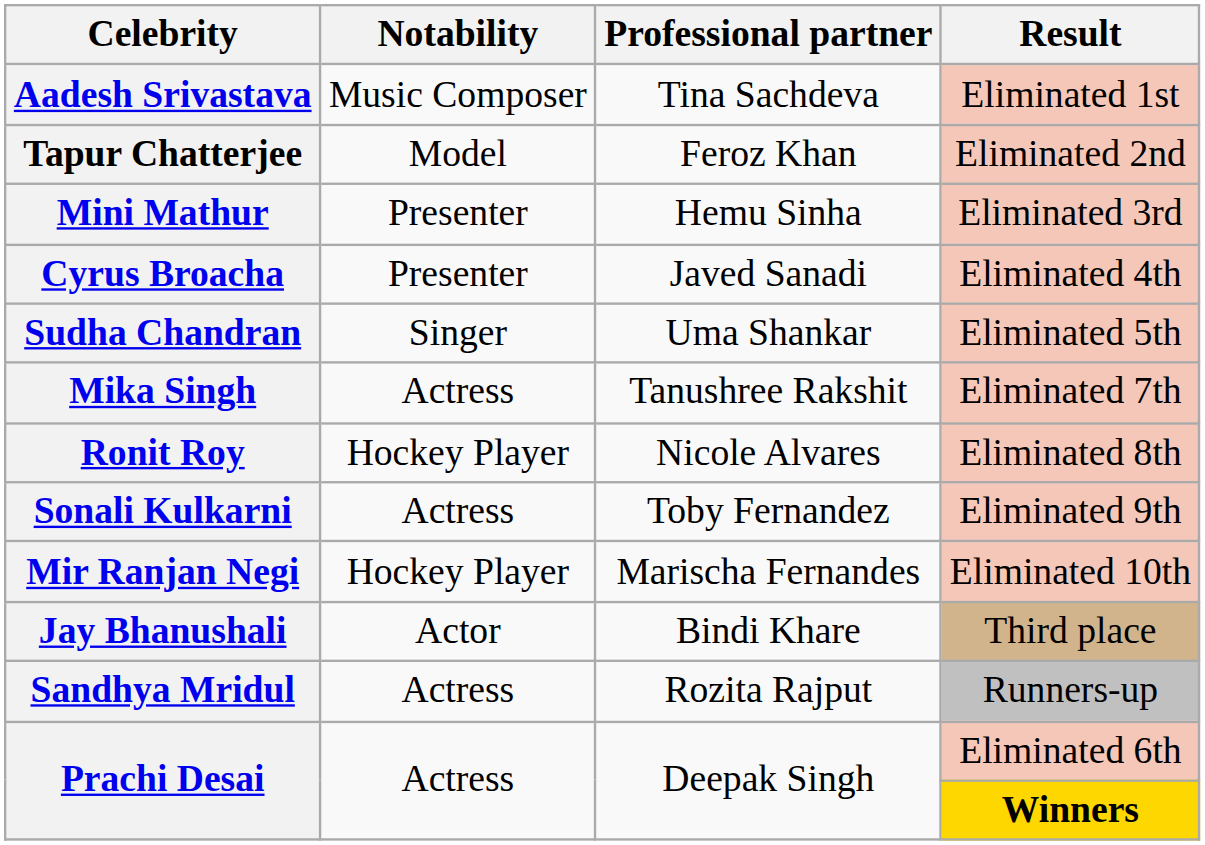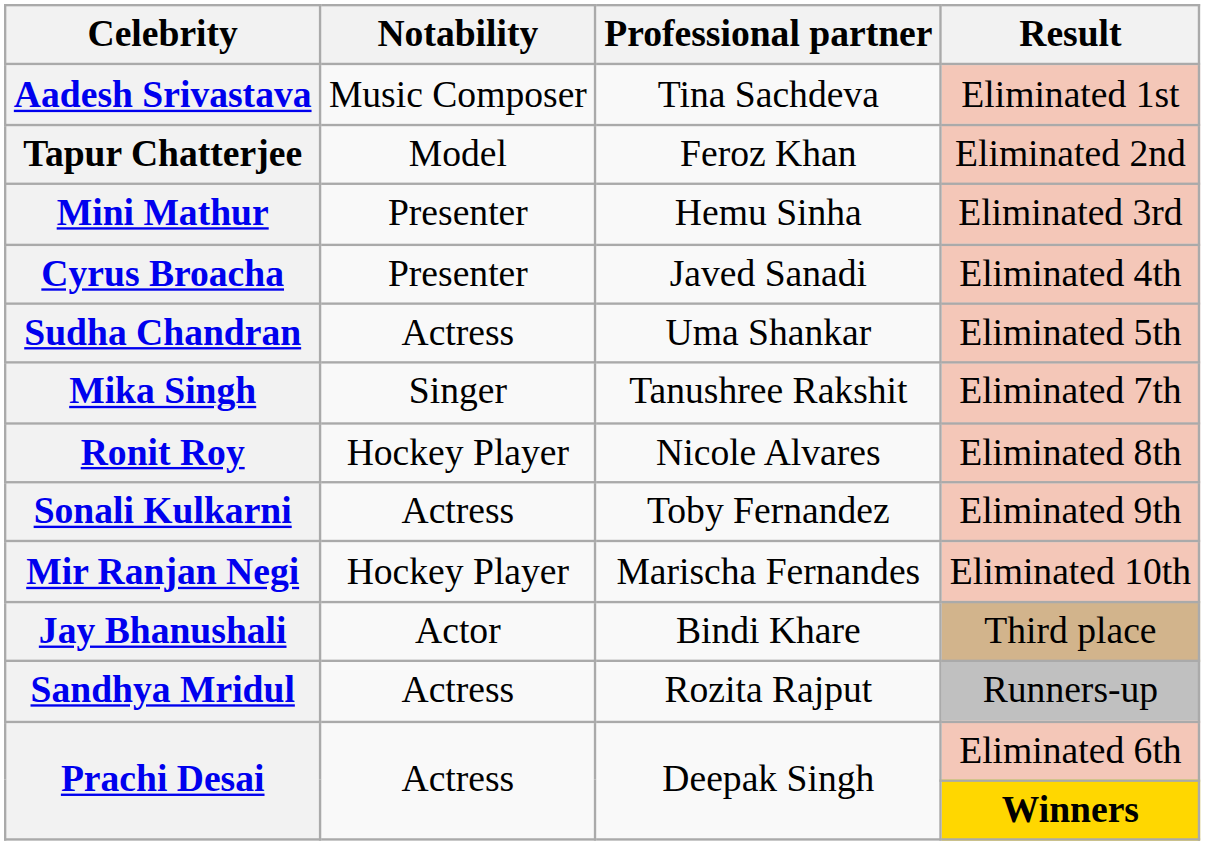 <table class="wikitable sortable" style="text-align:center;">
 <tr>
 <th scope="col">Celebrity</th>
 <th scope="col" class="unsortable">Notability</th>
 <th scope="col">Professional partner</th>
 <th scope="col">Result</th>
 </tr>
 <tr>
 <th><a href='#'>Aadesh Srivastava</a></th>
 <td>Music Composer</td>
 <td>Tina Sachdeva</td>
 <td bgcolor="f4c7b8">Eliminated 1st</td>
 </tr>
 <tr>
 <th>Tapur Chatterjee</th>
 <td>Model</td>
 <td>Feroz Khan</td>
 <td bgcolor="f4c7b8">Eliminated 2nd</td>
 </tr>
 <tr>
 <th><a href='#'>Mini Mathur</a></th>
 <td>Presenter</td>
 <td>Hemu Sinha</td>
 <td bgcolor="f4c7b8">Eliminated 3rd</td>
 </tr>
 <tr>
 <th><a href='#'>Cyrus Broacha</a></th>
 <td>Presenter</td>
 <td>Javed Sanadi</td>
 <td bgcolor="f4c7b8">Eliminated 4th</td>
 </tr>
 <tr>
 <th><a href='#'>Sudha Chandran</a></th>
-<td>Singer</td>
+<td>Actress</td>
 <td>Uma Shankar</td>
 <td bgcolor="f4c7b8">Eliminated 5th</td>
 </tr>
 <tr>
 <th><a href='#'>Mika Singh</a></th>
-<td>Actress</td>
+<td>Singer</td>
 <td>Tanushree Rakshit</td>
 <td bgcolor="f4c7b8">Eliminated 7th</td>
 </tr>
 <tr>
 <th><a href='#'>Ronit Roy</a></th>
 <td>Hockey Player</td>
 <td>Nicole Alvares</td>
 <td bgcolor="f4c7b8">Eliminated 8th</td>
 </tr>
 <tr>
 <th><a href='#'>Sonali Kulkarni</a></th>
 <td>Actress</td>
 <td>Toby Fernandez</td>
 <td bgcolor="f4c7b8">Eliminated 9th</td>
 </tr>
 <tr>
 <th><a href='#'>Mir Ranjan Negi</a></th>
 <td>Hockey Player</td>
 <td>Marischa Fernandes</td>
 <td bgcolor="f4c7b8">Eliminated 10th</td>
 </tr>
 <tr>
 <th><a href='#'>Jay Bhanushali</a></th>
 <td>Actor</td>
 <td>Bindi Khare</td>
 <td bgcolor="tan">Third place</td>
 </tr>
 <tr>
 <th><a href='#'>Sandhya Mridul</a></th>
 <td>Actress</td>
 <td>Rozita Rajput</td>
 <td bgcolor="silver">Runners-up</td>
 </tr>
 <tr>
 <th rowspan="2"><a href='#'>Prachi Desai</a> </th>
 <td rowspan="2">Actress</td>
 <td rowspan="2">Deepak Singh</td>
 <td bgcolor="f4c7b8">Eliminated 6th</td>
 </tr>
 <tr>
 <td bgcolor="gold"><strong>Winners</strong></td>
 </tr>
 </table>
